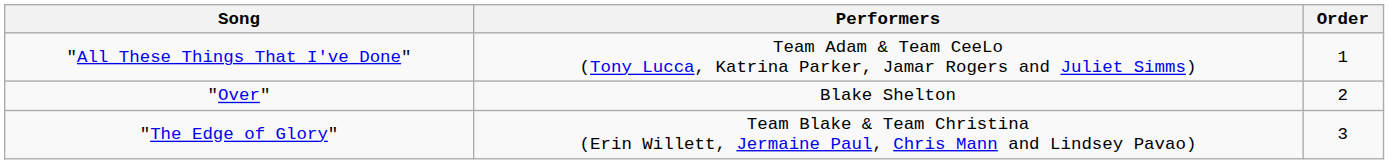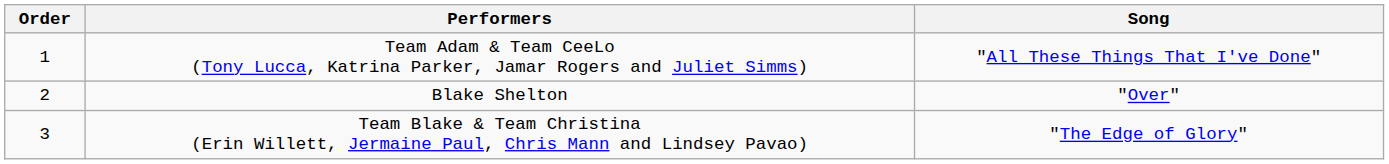 <table class="wikitable" style="text-align:center; width:65%;">
 <tr>
+<th>Order</th>
+<th>Performers</th>
 <th>Song</th>
-<th>Performers</th>
-<th>Order</th>
 </tr>
 <tr>
+<td>1</td>
+<td>Team Adam & Team CeeLo<br>(<a href='#'>Tony Lucca</a>, Katrina Parker, Jamar Rogers and <a href='#'>Juliet Simms</a>)</td>
 <td>"<a href='#'>All These Things That I've Done</a>"</td>
-<td>Team Adam & Team CeeLo<br>(<a href='#'>Tony Lucca</a>, Katrina Parker, Jamar Rogers and <a href='#'>Juliet Simms</a>)</td>
-<td>1</td>
 </tr>
 <tr>
+<td>2</td>
+<td>Blake Shelton</td>
 <td>"<a href='#'>Over</a>"</td>
-<td>Blake Shelton</td>
-<td>2</td>
 </tr>
 <tr>
+<td>3</td>
+<td>Team Blake & Team Christina<br>(Erin Willett, <a href='#'>Jermaine Paul</a>, <a href='#'>Chris Mann</a> and Lindsey Pavao)</td>
 <td>"<a href='#'>The Edge of Glory</a>"</td>
-<td>Team Blake & Team Christina<br>(Erin Willett, <a href='#'>Jermaine Paul</a>, <a href='#'>Chris Mann</a> and Lindsey Pavao)</td>
-<td>3</td>
 </tr>
 </table>
